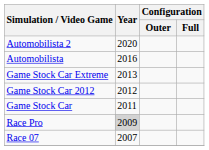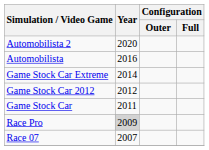 <table class="wikitable">
 <tr>
 <th rowspan="2">Simulation / Video Game</th>
 <th rowspan="2">Year</th>
 <th colspan="5">Configuration</th>
 </tr>
 <tr>
 <th>Outer</th>
 <th>Full</th>
 </tr>
 <tr>
 <td> <a href='#'>Automobilista 2</a></td>
 <td> 2020</td>
 <td>  </td>
 <td>  </td>
 </tr>
 <tr>
 <td> <a href='#'>Automobilista</a></td>
 <td> 2016</td>
 <td></td>
 <td>  </td>
 </tr>
 <tr>
 <td> <a href='#'>Game Stock Car Extreme</a></td>
-<td> 2013</td>
+<td> 2014</td>
 <td></td>
 <td>  </td>
 </tr>
 <tr>
 <td> <a href='#'>Game Stock Car 2012</a></td>
 <td> 2012</td>
 <td></td>
 <td>  </td>
 </tr>
 <tr>
 <td> <a href='#'>Game Stock Car</a></td>
 <td> 2011</td>
 <td></td>
 <td>  </td>
 </tr>
 <tr>
 <td> <a href='#'>Race Pro</a></td>
 <td style="background: lightgrey;"> 2009</td>
 <td></td>
 <td>  </td>
 </tr>
 <tr>
 <td> <a href='#'>Race 07</a></td>
 <td> 2007</td>
 <td>  </td>
 <td>  </td>
 </tr>
 <tr>
 </tr>
 </table>
